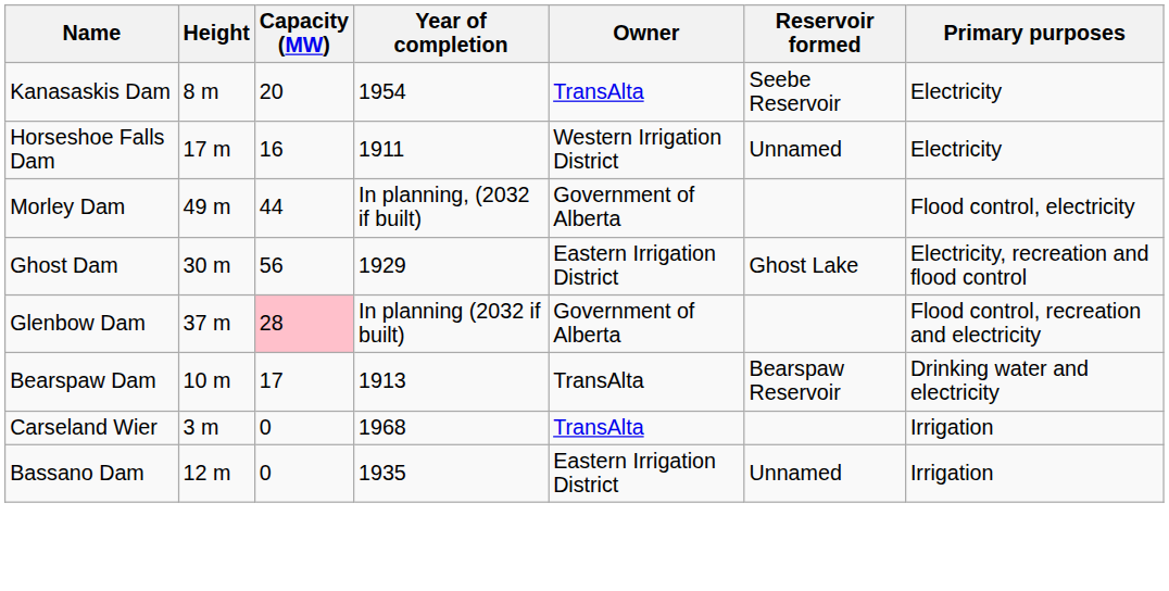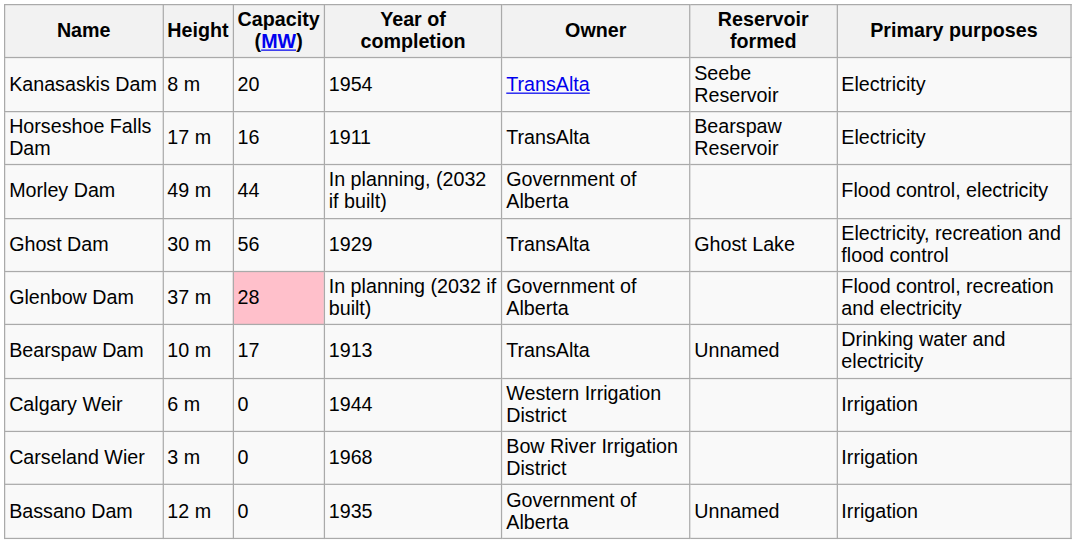 <table class="wikitable sortable">
 <tr>
 <th scope=col>Name</th>
 <th scope=col>Height</th>
 <th scope=col>Capacity<br>(<a href='#'>MW</a>)</th>
 <th scope=col>Year of completion</th>
 <th scope=col>Owner</th>
 <th scope=col>Reservoir formed</th>
 <th scope=col>Primary purposes</th>
 </tr>
 <tr>
 <td>Kanasaskis Dam</td>
 <td>8 m</td>
 <td>20</td>
 <td>1954</td>
 <td><a href='#'>TransAlta</a></td>
 <td>Seebe Reservoir</td>
 <td>Electricity</td>
 </tr>
 <tr>
 <td>Horseshoe Falls Dam</td>
 <td>17 m</td>
 <td>16</td>
 <td>1911</td>
-<td>Western Irrigation District</td>
-<td>Unnamed</td>
+<td>TransAlta</td>
+<td>Bearspaw Reservoir</td>
 <td>Electricity</td>
 </tr>
 <tr>
 <td>Morley Dam</td>
 <td>49 m</td>
 <td>44</td>
 <td>In planning, (2032 if built)</td>
 <td>Government of Alberta</td>
 <td></td>
 <td>Flood control, electricity</td>
 </tr>
 <tr>
 <td>Ghost Dam</td>
 <td>30 m</td>
 <td>56</td>
 <td>1929</td>
-<td>Eastern Irrigation District</td>
+<td>TransAlta</td>
 <td>Ghost Lake</td>
 <td>Electricity, recreation and flood control</td>
 </tr>
 <tr>
 <td>Glenbow Dam</td>
 <td>37 m</td>
 <td style="background: pink;">28</td>
 <td>In planning (2032 if built)</td>
 <td>Government of Alberta</td>
 <td></td>
 <td>Flood control, recreation and electricity</td>
 </tr>
 <tr>
 <td>Bearspaw Dam</td>
 <td>10 m</td>
 <td>17</td>
 <td>1913</td>
 <td>TransAlta</td>
-<td>Bearspaw Reservoir</td>
+<td>Unnamed</td>
 <td>Drinking water and electricity</td>
+</tr>
+<tr>
+<td>Calgary Weir</td>
+<td>6 m</td>
+<td>0</td>
+<td>1944</td>
+<td>Western Irrigation District</td>
+<td></td>
+<td>Irrigation</td>
 </tr>
 <tr>
 <td>Carseland Wier</td>
 <td>3 m</td>
 <td>0</td>
 <td>1968</td>
-<td><a href='#'>TransAlta</a></td>
+<td>Bow River Irrigation District</td>
 <td></td>
 <td>Irrigation</td>
 </tr>
 <tr>
 <td>Bassano Dam</td>
 <td>12 m</td>
 <td>0</td>
 <td>1935</td>
-<td>Eastern Irrigation District</td>
+<td>Government of Alberta</td>
 <td>Unnamed</td>
 <td>Irrigation</td>
 </tr>
 </table>
